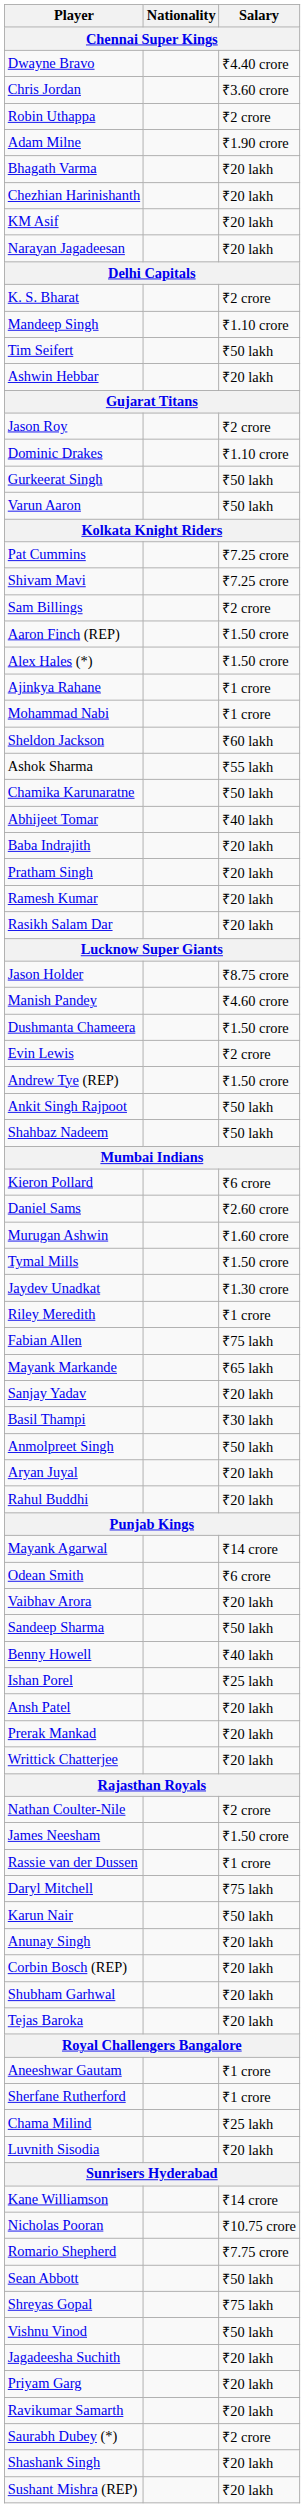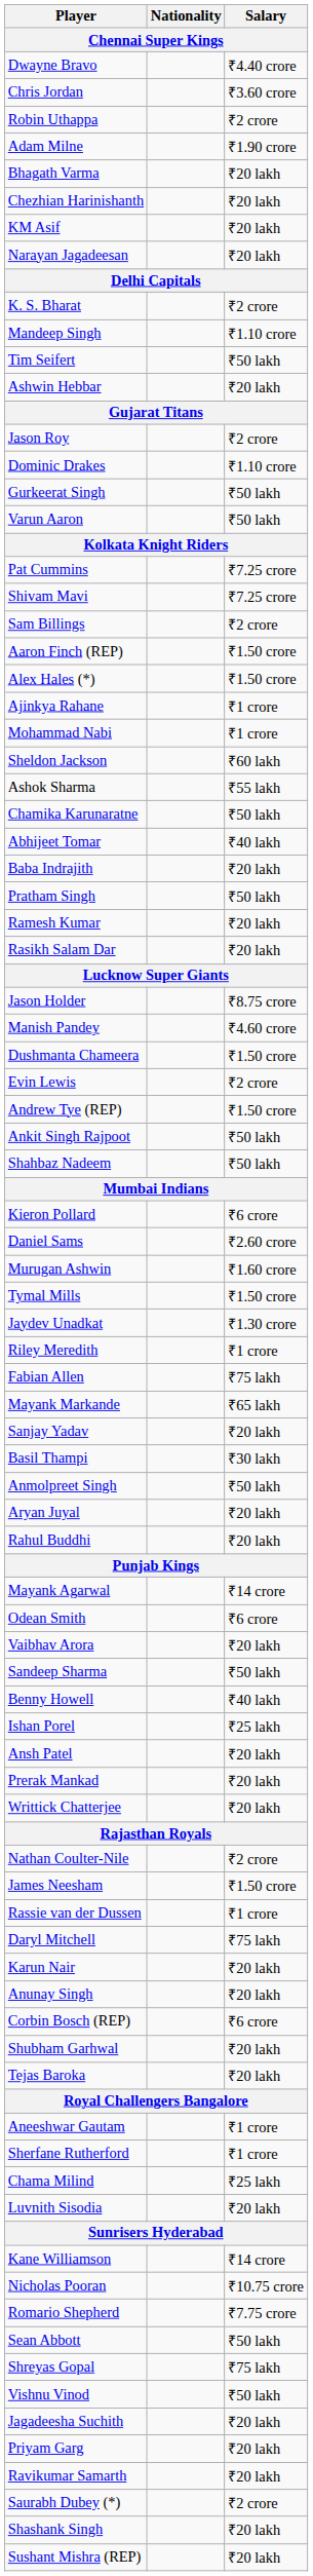 <table class="wikitable collapsible">
 <tr>
 <th>Player</th>
 <th>Nationality</th>
 <th>Salary</th>
 </tr>
 <tr>
 <th colspan="3"><strong><a href='#'>Chennai Super Kings</a></strong></th>
 </tr>
 <tr>
 <td><a href='#'>Dwayne Bravo</a></td>
 <td></td>
 <td>₹4.40 crore</td>
 </tr>
 <tr>
 <td><a href='#'>Chris Jordan</a></td>
 <td></td>
 <td>₹3.60 crore</td>
 </tr>
 <tr>
 <td><a href='#'>Robin Uthappa</a></td>
 <td></td>
 <td>₹2 crore</td>
 </tr>
 <tr>
 <td><a href='#'>Adam Milne</a></td>
 <td></td>
 <td>₹1.90 crore</td>
 </tr>
 <tr>
 <td><a href='#'>Bhagath Varma</a></td>
 <td></td>
 <td>₹20 lakh</td>
 </tr>
 <tr>
 <td><a href='#'>Chezhian Harinishanth</a></td>
 <td></td>
 <td>₹20 lakh</td>
 </tr>
 <tr>
 <td><a href='#'>KM Asif</a></td>
 <td></td>
 <td>₹20 lakh</td>
 </tr>
 <tr>
 <td><a href='#'>Narayan Jagadeesan</a></td>
 <td></td>
 <td>₹20 lakh</td>
 </tr>
 <tr>
 <th colspan="3"><strong><a href='#'>Delhi Capitals</a></strong></th>
 </tr>
 <tr>
 <td><a href='#'>K. S. Bharat</a></td>
 <td></td>
 <td>₹2 crore</td>
 </tr>
 <tr>
 <td><a href='#'>Mandeep Singh</a></td>
 <td></td>
 <td>₹1.10 crore</td>
 </tr>
 <tr>
 <td><a href='#'>Tim Seifert</a></td>
 <td></td>
 <td>₹50 lakh</td>
 </tr>
 <tr>
 <td><a href='#'>Ashwin Hebbar</a></td>
 <td></td>
 <td>₹20 lakh</td>
 </tr>
 <tr>
 <th colspan="3"><a href='#'>Gujarat Titans</a></th>
 </tr>
 <tr>
 <td><a href='#'>Jason Roy</a></td>
 <td></td>
 <td>₹2 crore</td>
 </tr>
 <tr>
 <td><a href='#'>Dominic Drakes</a></td>
 <td></td>
 <td>₹1.10 crore</td>
 </tr>
 <tr>
 <td><a href='#'>Gurkeerat Singh</a></td>
 <td></td>
 <td>₹50 lakh</td>
 </tr>
 <tr>
 <td><a href='#'>Varun Aaron</a></td>
 <td></td>
 <td>₹50 lakh</td>
 </tr>
 <tr>
 <th colspan="3"><strong><a href='#'>Kolkata Knight Riders</a></strong></th>
 </tr>
 <tr>
 <td><a href='#'>Pat Cummins</a></td>
 <td></td>
 <td>₹7.25 crore</td>
 </tr>
 <tr>
 <td><a href='#'>Shivam Mavi</a></td>
 <td></td>
 <td>₹7.25 crore</td>
 </tr>
 <tr>
 <td><a href='#'>Sam Billings</a></td>
 <td></td>
 <td>₹2 crore</td>
 </tr>
 <tr>
 <td><a href='#'>Aaron Finch</a> (REP)</td>
 <td></td>
 <td>₹1.50 crore</td>
 </tr>
 <tr>
 <td><a href='#'>Alex Hales</a> (*)</td>
 <td></td>
 <td>₹1.50 crore</td>
 </tr>
 <tr>
 <td><a href='#'>Ajinkya Rahane</a></td>
 <td></td>
 <td>₹1 crore</td>
 </tr>
 <tr>
 <td><a href='#'>Mohammad Nabi</a></td>
 <td></td>
 <td>₹1 crore</td>
 </tr>
 <tr>
 <td><a href='#'>Sheldon Jackson</a></td>
 <td></td>
 <td>₹60 lakh</td>
 </tr>
 <tr>
 <td>Ashok Sharma</td>
 <td></td>
 <td>₹55 lakh</td>
 </tr>
 <tr>
 <td><a href='#'>Chamika Karunaratne</a></td>
 <td></td>
 <td>₹50 lakh</td>
 </tr>
 <tr>
 <td><a href='#'>Abhijeet Tomar</a></td>
 <td></td>
 <td>₹40 lakh</td>
 </tr>
 <tr>
 <td><a href='#'>Baba Indrajith</a></td>
 <td></td>
 <td>₹20 lakh</td>
 </tr>
 <tr>
 <td><a href='#'>Pratham Singh</a></td>
 <td></td>
-<td>₹20 lakh</td>
+<td>₹50 lakh</td>
 </tr>
 <tr>
 <td><a href='#'>Ramesh Kumar</a></td>
 <td></td>
 <td>₹20 lakh</td>
 </tr>
 <tr>
 <td><a href='#'>Rasikh Salam Dar</a></td>
 <td></td>
 <td>₹20 lakh</td>
 </tr>
 <tr>
 <th colspan="3"><strong><a href='#'>Lucknow Super Giants</a></strong></th>
 </tr>
 <tr>
 <td><a href='#'>Jason Holder</a></td>
 <td></td>
 <td>₹8.75 crore</td>
 </tr>
 <tr>
 <td><a href='#'>Manish Pandey</a></td>
 <td></td>
 <td>₹4.60 crore</td>
 </tr>
 <tr>
 <td><a href='#'>Dushmanta Chameera</a></td>
 <td></td>
 <td>₹1.50 crore</td>
 </tr>
 <tr>
 <td><a href='#'>Evin Lewis</a></td>
 <td></td>
 <td>₹2 crore</td>
 </tr>
 <tr>
 <td><a href='#'>Andrew Tye</a> (REP)</td>
 <td></td>
 <td>₹1.50 crore</td>
 </tr>
 <tr>
 <td><a href='#'>Ankit Singh Rajpoot</a></td>
 <td></td>
 <td>₹50 lakh</td>
 </tr>
 <tr>
 <td><a href='#'>Shahbaz Nadeem</a></td>
 <td></td>
 <td>₹50 lakh</td>
 </tr>
 <tr>
 <th colspan="3"><strong><a href='#'>Mumbai Indians</a></strong></th>
 </tr>
 <tr>
 <td><a href='#'>Kieron Pollard</a></td>
 <td></td>
 <td>₹6 crore</td>
 </tr>
 <tr>
 <td><a href='#'>Daniel Sams</a></td>
 <td></td>
 <td>₹2.60 crore</td>
 </tr>
 <tr>
 <td><a href='#'>Murugan Ashwin</a></td>
 <td></td>
 <td>₹1.60 crore</td>
 </tr>
 <tr>
 <td><a href='#'>Tymal Mills</a></td>
 <td></td>
 <td>₹1.50 crore</td>
 </tr>
 <tr>
 <td><a href='#'>Jaydev Unadkat</a></td>
 <td></td>
 <td>₹1.30 crore</td>
 </tr>
 <tr>
 <td><a href='#'>Riley Meredith</a></td>
 <td></td>
 <td>₹1 crore</td>
 </tr>
 <tr>
 <td><a href='#'>Fabian Allen</a></td>
 <td></td>
 <td>₹75 lakh</td>
 </tr>
 <tr>
 <td><a href='#'>Mayank Markande</a></td>
 <td></td>
 <td>₹65 lakh</td>
 </tr>
 <tr>
 <td><a href='#'>Sanjay Yadav</a></td>
 <td></td>
 <td>₹20 lakh</td>
 </tr>
 <tr>
 <td><a href='#'>Basil Thampi</a></td>
 <td></td>
 <td>₹30 lakh</td>
 </tr>
 <tr>
 <td><a href='#'>Anmolpreet Singh</a></td>
 <td></td>
 <td>₹50 lakh</td>
 </tr>
 <tr>
 <td><a href='#'>Aryan Juyal</a></td>
 <td></td>
 <td>₹20 lakh</td>
 </tr>
 <tr>
 <td><a href='#'>Rahul Buddhi</a></td>
 <td></td>
 <td>₹20 lakh</td>
 </tr>
 <tr>
 <th colspan="3"><strong><a href='#'>Punjab Kings</a></strong></th>
 </tr>
 <tr>
 <td><a href='#'>Mayank Agarwal</a></td>
 <td></td>
 <td>₹14 crore</td>
 </tr>
 <tr>
 <td><a href='#'>Odean Smith</a></td>
 <td></td>
 <td>₹6 crore</td>
 </tr>
 <tr>
 <td><a href='#'>Vaibhav Arora</a></td>
 <td></td>
 <td>₹20 lakh</td>
 </tr>
 <tr>
 <td><a href='#'>Sandeep Sharma</a></td>
 <td></td>
 <td>₹50 lakh</td>
 </tr>
 <tr>
 <td><a href='#'>Benny Howell</a></td>
 <td></td>
 <td>₹40 lakh</td>
 </tr>
 <tr>
 <td><a href='#'>Ishan Porel</a></td>
 <td></td>
 <td>₹25 lakh</td>
 </tr>
 <tr>
 <td><a href='#'>Ansh Patel</a></td>
 <td></td>
 <td>₹20 lakh</td>
 </tr>
 <tr>
 <td><a href='#'>Prerak Mankad</a></td>
 <td></td>
 <td>₹20 lakh</td>
 </tr>
 <tr>
 <td><a href='#'>Writtick Chatterjee</a></td>
 <td></td>
 <td>₹20 lakh</td>
 </tr>
 <tr>
 <th colspan="3"><strong><a href='#'>Rajasthan Royals</a></strong></th>
 </tr>
 <tr>
 <td><a href='#'>Nathan Coulter-Nile</a></td>
 <td></td>
 <td>₹2 crore</td>
 </tr>
 <tr>
 <td><a href='#'>James Neesham</a></td>
 <td></td>
 <td>₹1.50 crore</td>
 </tr>
 <tr>
 <td><a href='#'>Rassie van der Dussen</a></td>
 <td></td>
 <td>₹1 crore</td>
 </tr>
 <tr>
 <td><a href='#'>Daryl Mitchell</a></td>
 <td></td>
 <td>₹75 lakh</td>
 </tr>
 <tr>
 <td><a href='#'>Karun Nair</a></td>
 <td></td>
-<td>₹50 lakh</td>
+<td>₹20 lakh</td>
 </tr>
 <tr>
 <td><a href='#'>Anunay Singh</a></td>
 <td></td>
 <td>₹20 lakh</td>
 </tr>
 <tr>
 <td><a href='#'>Corbin Bosch</a> (REP)</td>
 <td></td>
-<td>₹20 lakh</td>
+<td>₹6 crore</td>
 </tr>
 <tr>
 <td><a href='#'>Shubham Garhwal</a></td>
 <td></td>
 <td>₹20 lakh</td>
 </tr>
 <tr>
 <td><a href='#'>Tejas Baroka</a></td>
 <td></td>
 <td>₹20 lakh</td>
 </tr>
 <tr>
 <th colspan="3"><strong><a href='#'>Royal Challengers Bangalore</a></strong></th>
 </tr>
 <tr>
 <td><a href='#'>Aneeshwar Gautam</a></td>
 <td></td>
 <td>₹1 crore</td>
 </tr>
 <tr>
 <td><a href='#'>Sherfane Rutherford</a></td>
 <td></td>
 <td>₹1 crore</td>
 </tr>
 <tr>
 <td><a href='#'>Chama Milind</a></td>
 <td></td>
 <td>₹25 lakh</td>
 </tr>
 <tr>
 <td><a href='#'>Luvnith Sisodia</a></td>
 <td></td>
 <td>₹20 lakh</td>
 </tr>
 <tr>
 <th colspan="3"><strong><a href='#'>Sunrisers Hyderabad</a></strong></th>
 </tr>
 <tr>
 <td><a href='#'>Kane Williamson</a></td>
 <td></td>
 <td>₹14 crore</td>
 </tr>
 <tr>
 <td><a href='#'>Nicholas Pooran</a></td>
 <td></td>
 <td>₹10.75 crore</td>
 </tr>
 <tr>
 <td><a href='#'>Romario Shepherd</a></td>
 <td></td>
 <td>₹7.75 crore</td>
 </tr>
 <tr>
 <td><a href='#'>Sean Abbott</a></td>
 <td></td>
 <td>₹50 lakh</td>
 </tr>
 <tr>
 <td><a href='#'>Shreyas Gopal</a></td>
 <td></td>
 <td>₹75 lakh</td>
 </tr>
 <tr>
 <td><a href='#'>Vishnu Vinod</a></td>
 <td></td>
 <td>₹50 lakh</td>
 </tr>
 <tr>
 <td><a href='#'>Jagadeesha Suchith</a></td>
 <td></td>
 <td>₹20 lakh</td>
 </tr>
 <tr>
 <td><a href='#'>Priyam Garg</a></td>
 <td></td>
 <td>₹20 lakh</td>
 </tr>
 <tr>
 <td><a href='#'>Ravikumar Samarth</a></td>
 <td></td>
 <td>₹20 lakh</td>
 </tr>
 <tr>
 <td><a href='#'>Saurabh Dubey</a> (*)</td>
 <td></td>
 <td>₹2 crore</td>
 </tr>
 <tr>
 <td><a href='#'>Shashank Singh</a></td>
 <td></td>
 <td>₹20 lakh</td>
 </tr>
 <tr>
 <td><a href='#'>Sushant Mishra</a> (REP)</td>
 <td></td>
 <td>₹20 lakh</td>
 </tr>
 </table>
